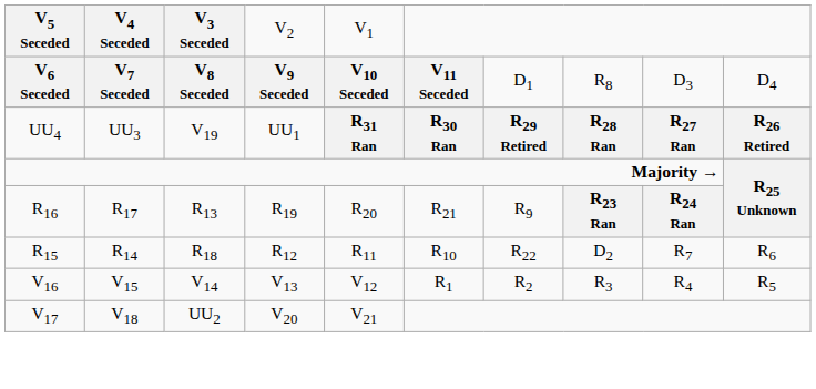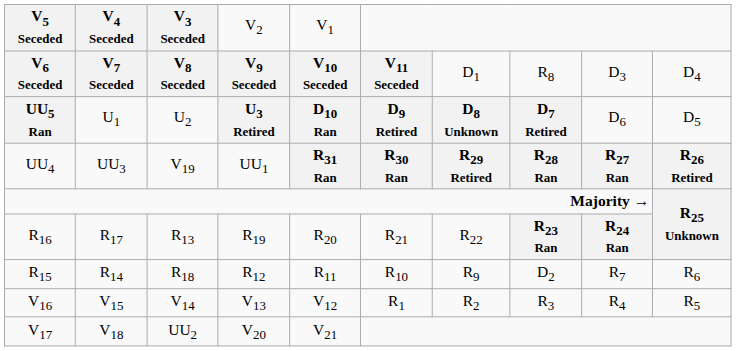 <table class="wikitable" style="text-align:center" width=750px>
 <tr>
 <th>V<sub>5</sub><br><small>Seceded</small></th>
 <th>V<sub>4</sub><br><small>Seceded</small></th>
 <th>V<sub>3</sub><br><small>Seceded</small></th>
 <td>V<sub>2</sub></td>
 <td>V<sub>1</sub></td>
 <td colspan=5></td>
 </tr>
 <tr>
 <th width=50px >V<sub>6</sub><br><small>Seceded</small></th>
 <th width=50px >V<sub>7</sub><br><small>Seceded</small></th>
 <th width=50px >V<sub>8</sub><br><small>Seceded</small></th>
 <th width=50px >V<sub>9</sub><br><small>Seceded</small></th>
 <th width=50px >V<sub>10</sub><br><small>Seceded</small></th>
 <th width=50px >V<sub>11</sub><br><small>Seceded</small></th>
 <td width=50px >D<sub>1</sub></td>
 <td>R<sub>8</sub></td>
 <td width=50px >D<sub>3</sub></td>
 <td width=50px >D<sub>4</sub></td>
+</tr>
+<tr>
+<th>UU<sub>5</sub><br><small>Ran</small></th>
+<td>U<sub>1</sub></td>
+<td>U<sub>2</sub></td>
+<th>U<sub>3</sub><br><small>Retired</small></th>
+<th>D<sub>10</sub><br><small>Ran</small></th>
+<th>D<sub>9</sub><br><small>Retired</small></th>
+<th>D<sub>8</sub><br><small>Unknown</small></th>
+<th>D<sub>7</sub><br><small>Retired</small></th>
+<td>D<sub>6</sub></td>
+<td>D<sub>5</sub></td>
 </tr>
 <tr>
 <td>UU<sub>4</sub></td>
 <td>UU<sub>3</sub></td>
 <td>V<sub>19</sub></td>
 <td>UU<sub>1</sub></td>
 <th>R<sub>31</sub><br><small>Ran</small></th>
 <th>R<sub>30</sub><br><small>Ran</small></th>
 <th>R<sub>29</sub><br><small>Retired</small></th>
 <th>R<sub>28</sub><br><small>Ran</small></th>
 <th>R<sub>27</sub><br><small>Ran</small></th>
 <th>R<sub>26</sub><br><small>Retired</small></th>
 </tr>
 <tr>
 <td colspan=9 align=right><strong>Majority →</strong></td>
 <th rowspan=2 >R<sub>25</sub><br><small>Unknown</small></th>
 </tr>
 <tr>
 <td>R<sub>16</sub></td>
 <td>R<sub>17</sub></td>
 <td>R<sub>13</sub></td>
 <td>R<sub>19</sub></td>
 <td>R<sub>20</sub></td>
 <td>R<sub>21</sub></td>
-<td>R<sub>9</sub></td>
+<td>R<sub>22</sub></td>
 <th>R<sub>23</sub><br><small>Ran</small></th>
 <th>R<sub>24</sub><br><small>Ran</small></th>
 </tr>
 <tr>
 <td>R<sub>15</sub></td>
 <td>R<sub>14</sub></td>
 <td>R<sub>18</sub></td>
 <td>R<sub>12</sub></td>
 <td>R<sub>11</sub></td>
 <td>R<sub>10</sub></td>
-<td>R<sub>22</sub></td>
+<td>R<sub>9</sub></td>
 <td width=50px >D<sub>2</sub></td>
 <td>R<sub>7</sub></td>
 <td>R<sub>6</sub></td>
 </tr>
 <tr>
 <td>V<sub>16</sub></td>
 <td>V<sub>15</sub></td>
 <td>V<sub>14</sub></td>
 <td>V<sub>13</sub></td>
 <td>V<sub>12</sub></td>
 <td>R<sub>1</sub></td>
 <td>R<sub>2</sub></td>
 <td>R<sub>3</sub></td>
 <td>R<sub>4</sub></td>
 <td>R<sub>5</sub></td>
 </tr>
 <tr>
 <td>V<sub>17</sub></td>
 <td>V<sub>18</sub></td>
 <td>UU<sub>2</sub></td>
 <td>V<sub>20</sub></td>
 <td>V<sub>21</sub></td>
 <td colspan=5></td>
 </tr>
 </table>
